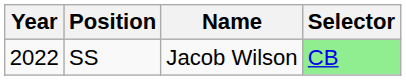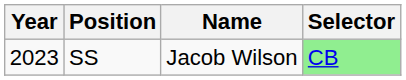 <table class="wikitable">
 <tr>
 <th>Year</th>
 <th>Position</th>
 <th>Name</th>
 <th>Selector</th>
 </tr>
 <tr>
-<td>2022</td>
+<td>2023</td>
 <td>SS</td>
 <td>Jacob Wilson</td>
 <td style="background: lightgreen;"><a href='#'>CB</a></td>
 </tr>
 </table>
